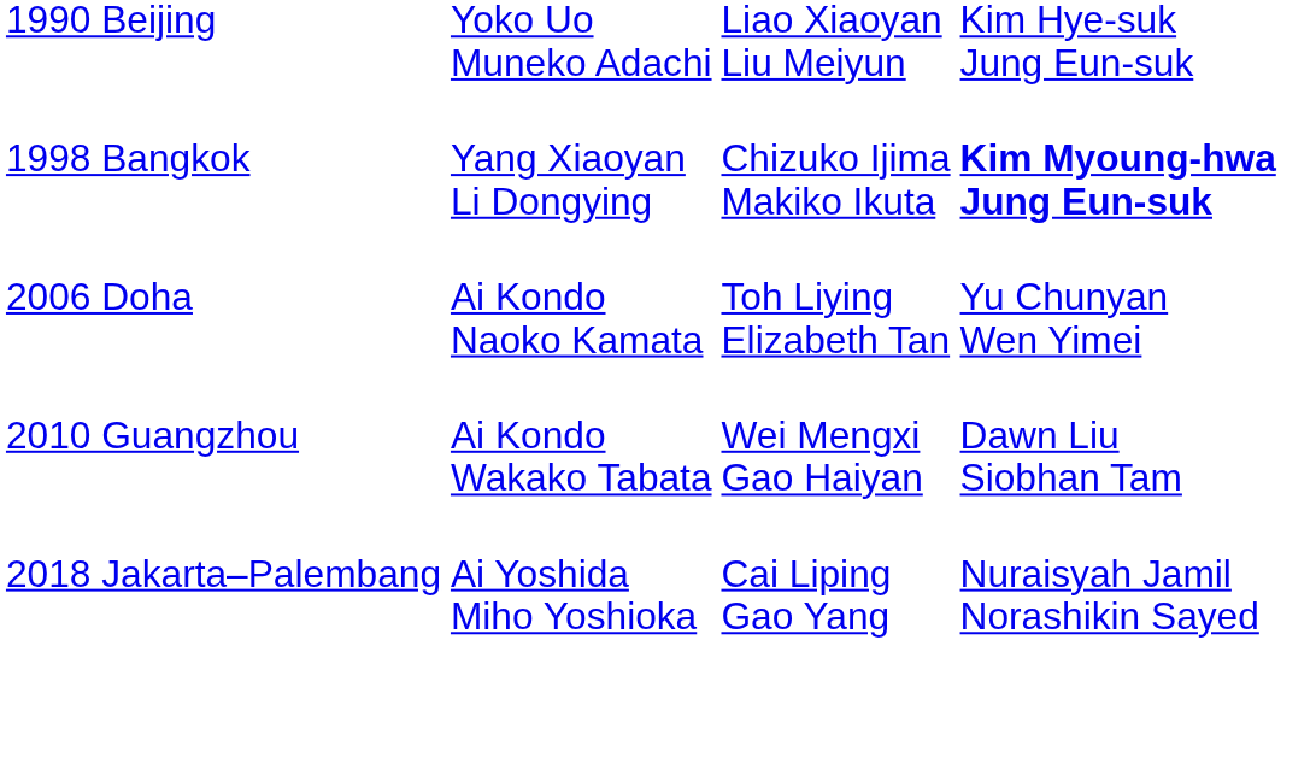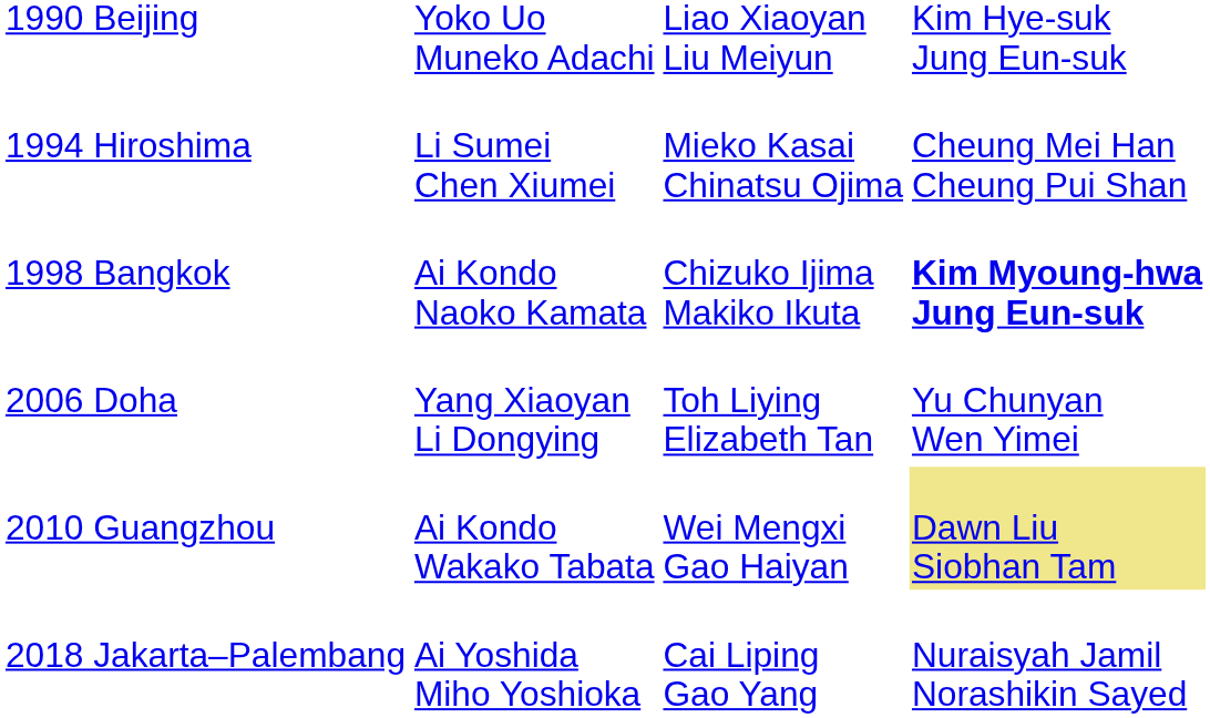 <table>
 <tr>
 <td><a href='#'>1990 Beijing</a></td>
 <td><br><a href='#'>Yoko Uo</a><br><a href='#'>Muneko Adachi</a></td>
 <td><br><a href='#'>Liao Xiaoyan</a><br><a href='#'>Liu Meiyun</a></td>
 <td><br><a href='#'>Kim Hye-suk</a><br><a href='#'>Jung Eun-suk</a></td>
 </tr>
 <tr>
+<td><a href='#'>1994 Hiroshima</a></td>
+<td><br><a href='#'>Li Sumei</a><br><a href='#'>Chen Xiumei</a></td>
+<td><br><a href='#'>Mieko Kasai</a><br><a href='#'>Chinatsu Ojima</a></td>
+<td><br><a href='#'>Cheung Mei Han</a><br><a href='#'>Cheung Pui Shan</a></td>
+</tr>
+<tr>
 <td><a href='#'>1998 Bangkok</a></td>
-<td><br><a href='#'>Yang Xiaoyan</a><br><a href='#'>Li Dongying</a></td>
+<td><br><a href='#'>Ai Kondo</a><br><a href='#'>Naoko Kamata</a></td>
 <td><br><a href='#'>Chizuko Ijima</a><br><a href='#'>Makiko Ikuta</a></td>
 <td><strong><br><a href='#'>Kim Myoung-hwa</a><br><a href='#'>Jung Eun-suk</a></strong></td>
 </tr>
 <tr>
 <td><a href='#'>2006 Doha</a></td>
-<td><br><a href='#'>Ai Kondo</a><br><a href='#'>Naoko Kamata</a></td>
+<td><br><a href='#'>Yang Xiaoyan</a><br><a href='#'>Li Dongying</a></td>
 <td><br><a href='#'>Toh Liying</a><br><a href='#'>Elizabeth Tan</a></td>
 <td><br><a href='#'>Yu Chunyan</a><br><a href='#'>Wen Yimei</a></td>
 </tr>
 <tr>
 <td><a href='#'>2010 Guangzhou</a></td>
 <td><br><a href='#'>Ai Kondo</a><br><a href='#'>Wakako Tabata</a></td>
 <td><br><a href='#'>Wei Mengxi</a><br><a href='#'>Gao Haiyan</a></td>
-<td><br><a href='#'>Dawn Liu</a><br><a href='#'>Siobhan Tam</a></td>
+<td style="background: khaki;"><br><a href='#'>Dawn Liu</a><br><a href='#'>Siobhan Tam</a></td>
 </tr>
 <tr>
 <td><a href='#'>2018 Jakarta–Palembang</a></td>
 <td><br><a href='#'>Ai Yoshida</a><br><a href='#'>Miho Yoshioka</a></td>
 <td><br><a href='#'>Cai Liping</a><br><a href='#'>Gao Yang</a></td>
 <td><br><a href='#'>Nuraisyah Jamil</a><br><a href='#'>Norashikin Sayed</a></td>
 </tr>
 </table>
